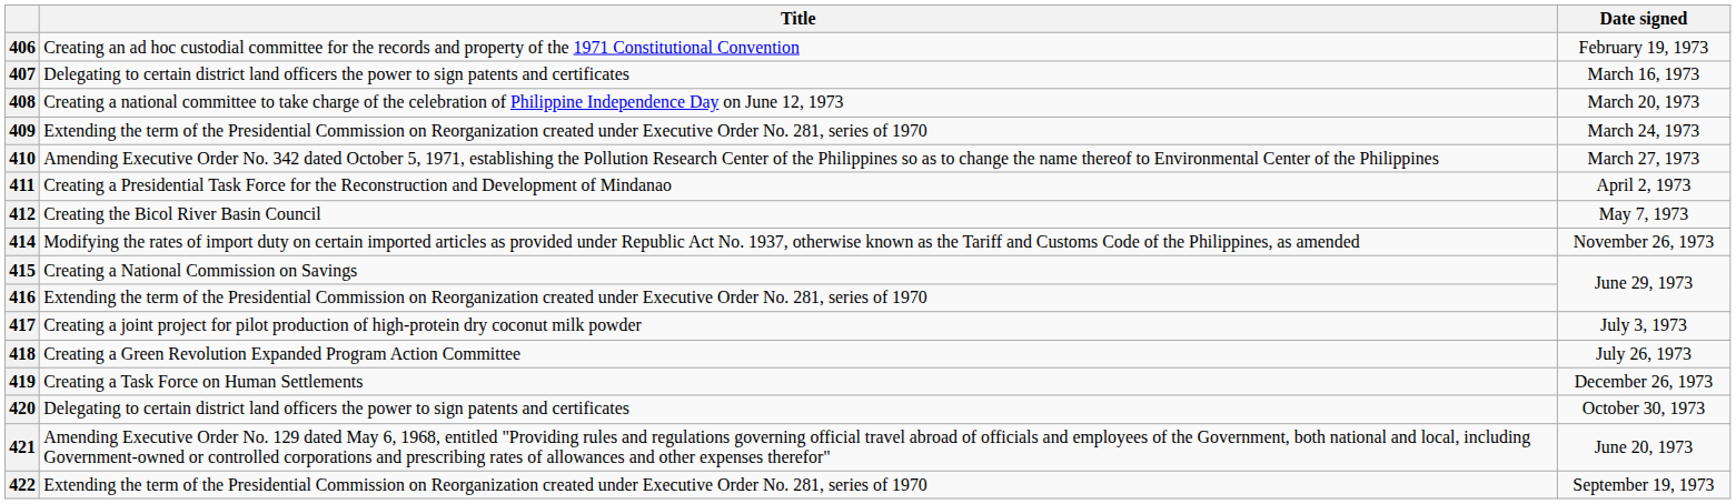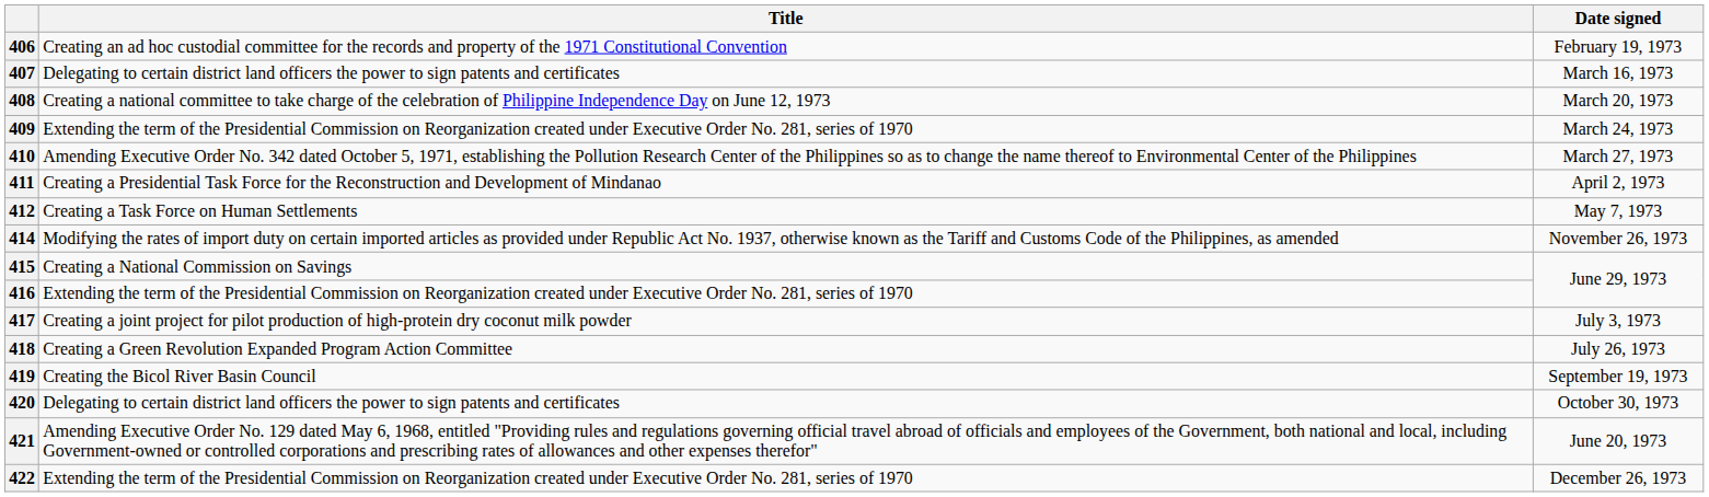 <table class="wikitable sortable" style="text-align:center;">
 <tr>
 <th scope="col"></th>
 <th scope="col">Title</th>
 <th scope="col" width="150px">Date signed</th>
 </tr>
 <tr>
 <th scope="row">406</th>
 <td style="text-align:left;">Creating an ad hoc custodial committee for the records and property of the <a href='#'>1971 Constitutional Convention</a></td>
 <td>February 19, 1973</td>
 </tr>
 <tr>
 <th scope="row">407</th>
 <td style="text-align:left;">Delegating to certain district land officers the power to sign patents and certificates</td>
 <td>March 16, 1973</td>
 </tr>
 <tr>
 <th scope="row">408</th>
 <td style="text-align:left;">Creating a national committee to take charge of the celebration of <a href='#'>Philippine Independence Day</a> on June 12, 1973</td>
 <td>March 20, 1973</td>
 </tr>
 <tr>
 <th scope="row">409</th>
 <td style="text-align:left;">Extending the term of the Presidential Commission on Reorganization created under Executive Order No. 281, series of 1970</td>
 <td>March 24, 1973</td>
 </tr>
 <tr>
 <th scope="row">410</th>
 <td style="text-align:left;">Amending Executive Order No. 342 dated October 5, 1971, establishing the Pollution Research Center of the Philippines so as to change the name thereof to Environmental Center of the Philippines</td>
 <td>March 27, 1973</td>
 </tr>
 <tr>
 <th scope="row">411</th>
 <td style="text-align:left;">Creating a Presidential Task Force for the Reconstruction and Development of Mindanao</td>
 <td>April 2, 1973</td>
 </tr>
 <tr>
 <th scope="row">412</th>
-<td style="text-align:left;">Creating the Bicol River Basin Council</td>
+<td style="text-align:left;">Creating a Task Force on Human Settlements</td>
 <td>May 7, 1973</td>
 </tr>
 <tr>
 <th scope="row">414</th>
 <td style="text-align:left;">Modifying the rates of import duty on certain imported articles as provided under Republic Act No. 1937, otherwise known as the Tariff and Customs Code of the Philippines, as amended</td>
 <td>November 26, 1973</td>
 </tr>
 <tr>
 <th scope="row">415</th>
 <td style="text-align:left;">Creating a National Commission on Savings</td>
 <td rowspan="2">June 29, 1973</td>
 </tr>
 <tr>
 <th scope="row">416</th>
 <td style="text-align:left;">Extending the term of the Presidential Commission on Reorganization created under Executive Order No. 281, series of 1970</td>
 </tr>
 <tr>
 <th scope="row">417</th>
 <td style="text-align:left;">Creating a joint project for pilot production of high-protein dry coconut milk powder</td>
 <td>July 3, 1973</td>
 </tr>
 <tr>
 <th scope="row">418</th>
 <td style="text-align:left;">Creating a Green Revolution Expanded Program Action Committee</td>
 <td>July 26, 1973</td>
 </tr>
 <tr>
 <th scope="row">419</th>
-<td style="text-align:left;">Creating a Task Force on Human Settlements</td>
-<td>December 26, 1973</td>
+<td style="text-align:left;">Creating the Bicol River Basin Council</td>
+<td>September 19, 1973</td>
 </tr>
 <tr>
 <th scope="row">420</th>
 <td style="text-align:left;">Delegating to certain district land officers the power to sign patents and certificates</td>
 <td>October 30, 1973</td>
 </tr>
 <tr>
 <th scope="row">421</th>
 <td style="text-align:left;">Amending Executive Order No. 129 dated May 6, 1968, entitled "Providing rules and regulations governing official travel abroad of officials and employees of the Government, both national and local, including Government-owned or controlled corporations and prescribing rates of allowances and other expenses therefor"</td>
 <td>June 20, 1973</td>
 </tr>
 <tr>
 <th scope="row">422</th>
 <td style="text-align:left;">Extending the term of the Presidential Commission on Reorganization created under Executive Order No. 281, series of 1970</td>
-<td>September 19, 1973</td>
+<td>December 26, 1973</td>
 </tr>
 </table>
